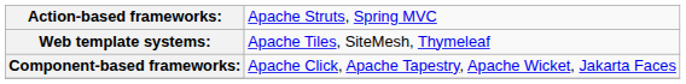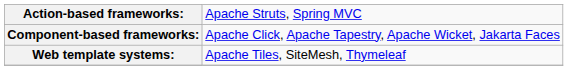 <table class="wikitable">
 <tr>
 <th>Action-based frameworks:</th>
 <td><a href='#'>Apache Struts</a>, <a href='#'>Spring MVC</a></td>
 </tr>
 <tr>
+<th>Component-based frameworks:</th>
+<td><a href='#'>Apache Click</a>, <a href='#'>Apache Tapestry</a>, <a href='#'>Apache Wicket</a>, <a href='#'>Jakarta Faces</a></td>
+</tr>
+<tr>
 <th>Web template systems:</th>
 <td><a href='#'>Apache Tiles</a>, SiteMesh, <a href='#'>Thymeleaf</a></td>
 </tr>
 <tr>
-<th>Component-based frameworks:</th>
-<td><a href='#'>Apache Click</a>, <a href='#'>Apache Tapestry</a>, <a href='#'>Apache Wicket</a>, <a href='#'>Jakarta Faces</a></td>
-</tr>
-<tr>
 </tr>
 </table>
